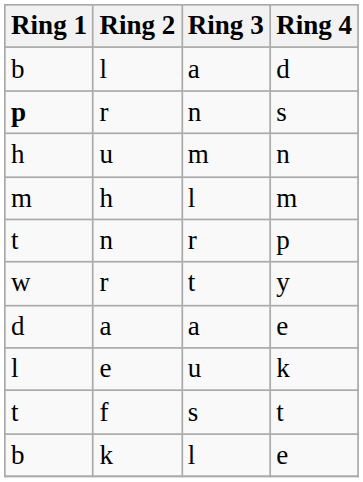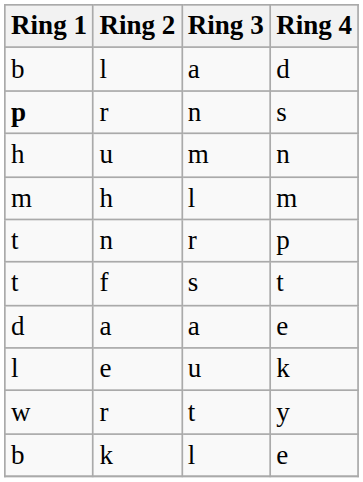 <table class="wikitable">
 <tr>
 <th>Ring 1</th>
 <th>Ring 2</th>
 <th>Ring 3</th>
 <th>Ring 4</th>
 </tr>
 <tr>
 <td>b</td>
 <td>l</td>
 <td>a</td>
 <td>d</td>
 </tr>
 <tr>
 <td><strong>p</strong></td>
 <td>r</td>
 <td>n</td>
 <td>s</td>
 </tr>
 <tr>
 <td>h</td>
 <td>u</td>
 <td>m</td>
 <td>n</td>
 </tr>
 <tr>
 <td>m</td>
 <td>h</td>
 <td>l</td>
 <td>m</td>
 </tr>
 <tr>
 <td>t</td>
 <td>n</td>
 <td>r</td>
 <td>p</td>
 </tr>
 <tr>
-<td>w</td>
-<td>r</td>
 <td>t</td>
-<td>y</td>
+<td>f</td>
+<td>s</td>
+<td>t</td>
 </tr>
 <tr>
 <td>d</td>
 <td>a</td>
 <td>a</td>
 <td>e</td>
 </tr>
 <tr>
 <td>l</td>
 <td>e</td>
 <td>u</td>
 <td>k</td>
 </tr>
 <tr>
+<td>w</td>
+<td>r</td>
 <td>t</td>
-<td>f</td>
-<td>s</td>
-<td>t</td>
+<td>y</td>
 </tr>
 <tr>
 <td>b</td>
 <td>k</td>
 <td>l</td>
 <td>e</td>
 </tr>
 <tr>
 </tr>
 </table>
